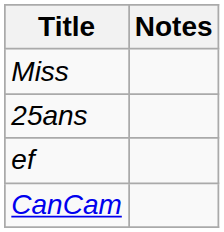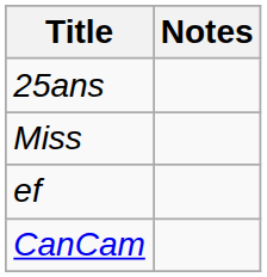 <table class="wikitable">
 <tr>
 <th>Title</th>
 <th>Notes</th>
 </tr>
 <tr>
-<td><em>Miss</em></td>
+<td><em>25ans</em></td>
 <td></td>
 </tr>
 <tr>
-<td><em>25ans</em></td>
+<td><em>Miss</em></td>
 <td></td>
 </tr>
 <tr>
 <td><em>ef</em></td>
 <td></td>
 </tr>
 <tr>
 <td><em><a href='#'>CanCam</a></em></td>
 <td></td>
 </tr>
 </table>
